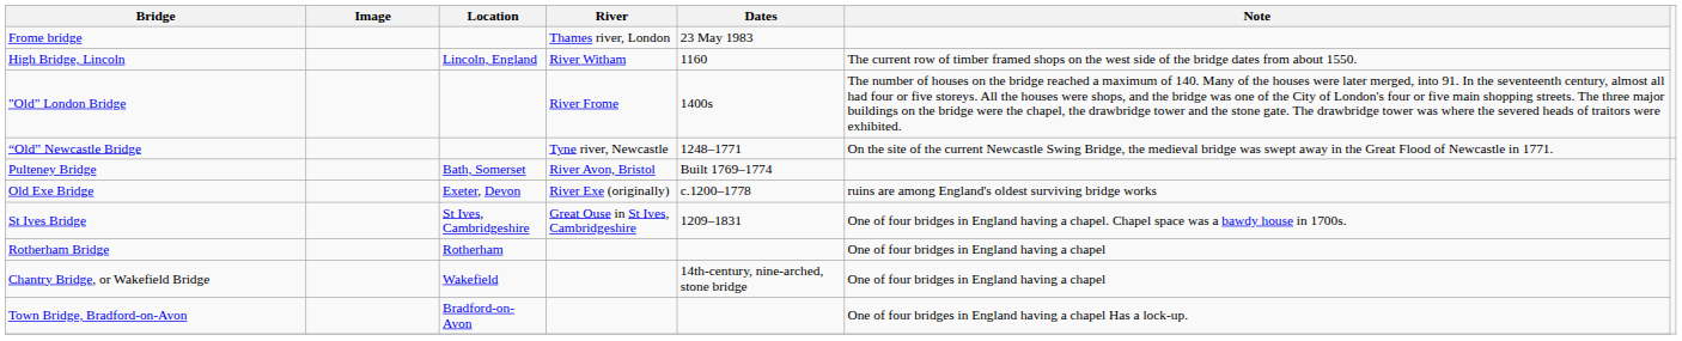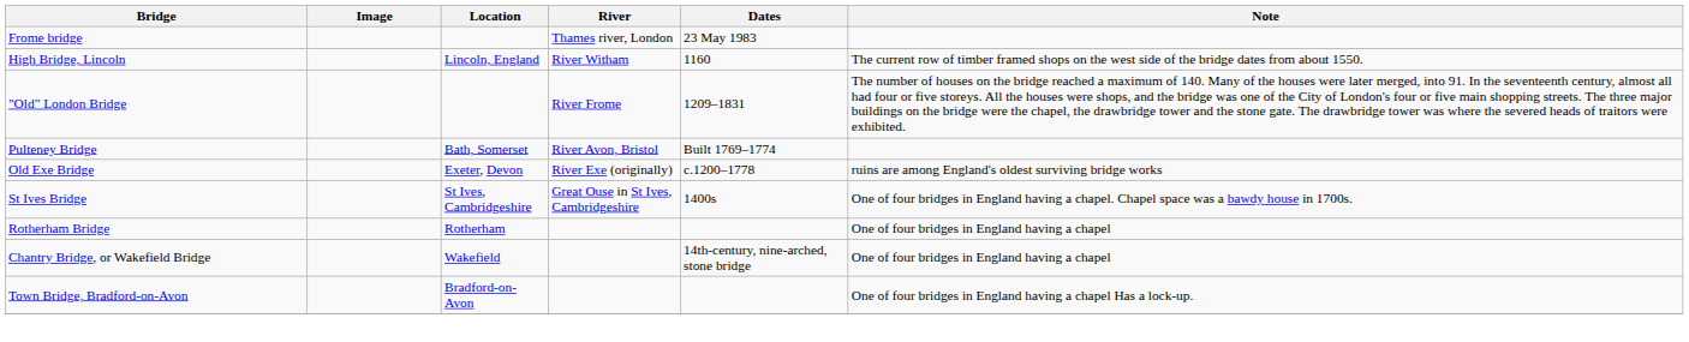 <table class="wikitable sortable">
 <tr>
 <th width = 18%>Bridge</th>
 <th width = 8% class="unsortable">Image</th>
 <th>Location</th>
 <th>River</th>
 <th width = 10%>Dates</th>
 <th class="unsortable">Note</th>
 </tr>
 <tr>
 <td><a href='#'>Frome bridge</a></td>
 <td></td>
 <td></td>
 <td><a href='#'>Thames</a> river, London</td>
 <td>23 May 1983</td>
 <td></td>
 </tr>
 <tr>
 <td><a href='#'>High Bridge, Lincoln</a></td>
 <td></td>
 <td><a href='#'>Lincoln, England</a><br><small></small></td>
 <td><a href='#'>River Witham</a></td>
 <td>1160</td>
 <td>The current row of timber framed shops on the west side of the bridge dates from about 1550.</td>
 </tr>
 <tr>
 <td><a href='#'>"Old" London Bridge</a></td>
 <td></td>
 <td></td>
 <td><a href='#'>River Frome</a></td>
-<td>1400s</td>
+<td>1209–1831</td>
 <td>The number of houses on the bridge reached a maximum of 140. Many of the houses were later merged, into 91.  In the seventeenth century, almost all had four or five storeys. All the houses were shops, and the bridge was one of the City of London's four or five main shopping streets. The three major buildings on the bridge were the chapel, the drawbridge tower and the stone gate. The drawbridge tower was where the severed heads of traitors were exhibited.</td>
-</tr>
-<tr>
-<td><a href='#'>“Old” Newcastle Bridge</a></td>
-<td></td>
-<td></td>
-<td><a href='#'>Tyne</a> river, Newcastle</td>
-<td>1248–1771</td>
-<td>On the site of the current Newcastle Swing Bridge, the medieval bridge was swept away in the Great Flood of Newcastle in 1771.</td>
-<td></td>
 </tr>
 <tr>
 <td><a href='#'>Pulteney Bridge</a></td>
 <td></td>
 <td><a href='#'>Bath, Somerset</a><br><small></small></td>
 <td><a href='#'>River Avon, Bristol</a></td>
 <td>Built 1769–1774</td>
 <td></td>
 </tr>
 <tr>
 <td><a href='#'>Old Exe Bridge</a></td>
 <td></td>
 <td><a href='#'>Exeter</a>, <a href='#'>Devon</a><br><small></small></td>
 <td><a href='#'>River Exe</a> (originally)</td>
 <td>c.1200–1778</td>
 <td>ruins are among England's oldest surviving bridge works</td>
 </tr>
 <tr>
 <td><a href='#'>St Ives Bridge</a></td>
 <td></td>
 <td><a href='#'>St Ives</a>, <a href='#'>Cambridgeshire</a><br><small></small></td>
 <td><a href='#'>Great Ouse</a> in <a href='#'>St Ives</a>, <a href='#'>Cambridgeshire</a></td>
-<td>1209–1831</td>
+<td>1400s</td>
 <td>One of four bridges in England having a chapel. Chapel space was a <a href='#'>bawdy house</a> in 1700s.</td>
 </tr>
 <tr>
 <td><a href='#'>Rotherham Bridge</a></td>
 <td></td>
 <td><a href='#'>Rotherham</a><br><small></small></td>
 <td></td>
 <td></td>
 <td>One of four bridges in England having a chapel</td>
 </tr>
 <tr>
 <td><a href='#'>Chantry Bridge</a>, or Wakefield Bridge</td>
 <td></td>
 <td><a href='#'>Wakefield</a><br><small></small></td>
 <td></td>
 <td>14th-century, nine-arched, stone bridge</td>
 <td>One of four bridges in England having a chapel</td>
 </tr>
 <tr>
 <td><a href='#'>Town Bridge, Bradford-on-Avon</a></td>
 <td></td>
 <td><a href='#'>Bradford-on-Avon</a><br><small></small></td>
 <td></td>
 <td></td>
 <td>One of four bridges in England having a chapel Has a lock-up.</td>
 </tr>
 <tr>
 </tr>
 </table>
